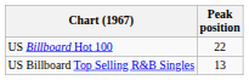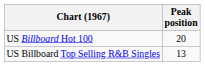 <table class="wikitable sortable">
 <tr>
 <th>Chart (1967)</th>
 <th>Peak<br>position</th>
 </tr>
 <tr>
 <td align="left">US <a href='#'><em>Billboard</em> Hot 100</a></td>
-<td align="center">22</td>
+<td align="center">20</td>
 </tr>
 <tr>
 <td align="left">US  Billboard <a href='#'>Top Selling R&B Singles</a></td>
 <td align="center">13</td>
 </tr>
 </table>
